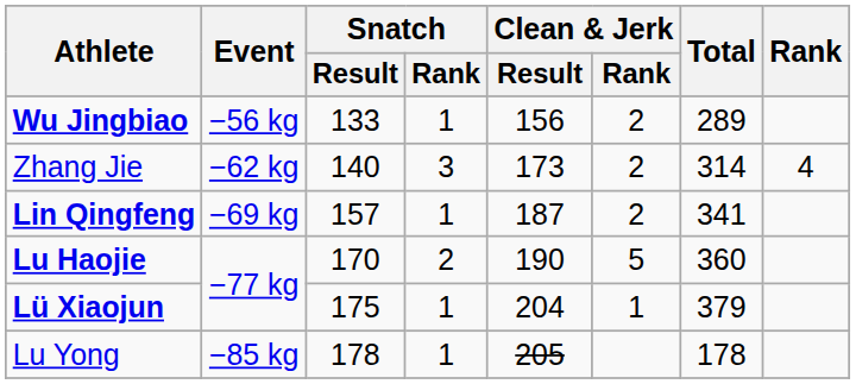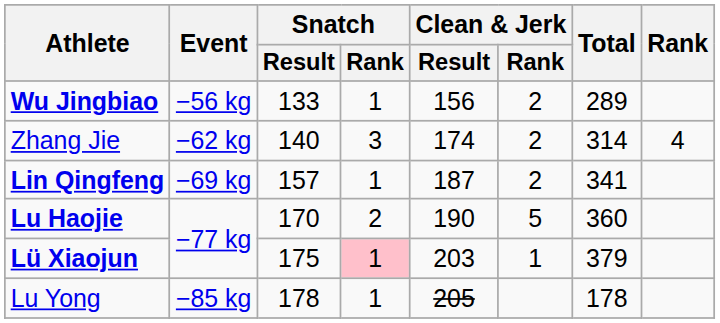 <table class="wikitable" style="font-size:90%">
 <tr>
 <th rowspan="2">Athlete</th>
 <th rowspan="2">Event</th>
 <th colspan="2">Snatch</th>
 <th colspan="2">Clean & Jerk</th>
 <th rowspan="2">Total</th>
 <th rowspan="2">Rank</th>
 </tr>
 <tr style="font-size:95%">
 <th>Result</th>
 <th>Rank</th>
 <th>Result</th>
 <th>Rank</th>
 </tr>
 <tr align=center>
 <td align=left><strong><a href='#'>Wu Jingbiao</a></strong></td>
 <td align=left><a href='#'>−56 kg</a></td>
 <td>133</td>
 <td>1</td>
 <td>156</td>
 <td>2</td>
 <td>289</td>
 <td></td>
 </tr>
 <tr align=center>
 <td align=left><a href='#'>Zhang Jie</a></td>
 <td align=left><a href='#'>−62 kg</a></td>
 <td>140</td>
 <td>3</td>
-<td>173</td>
+<td>174</td>
 <td>2</td>
 <td>314</td>
 <td>4</td>
 </tr>
 <tr align=center>
 <td align=left><strong><a href='#'>Lin Qingfeng</a></strong></td>
 <td align=left><a href='#'>−69 kg</a></td>
 <td>157</td>
 <td>1</td>
 <td>187</td>
 <td>2</td>
 <td>341</td>
 <td></td>
 </tr>
 <tr align=center>
 <td align=left><strong><a href='#'>Lu Haojie</a></strong></td>
 <td align=left rowspan=2><a href='#'>−77 kg</a></td>
 <td>170</td>
 <td>2</td>
 <td>190</td>
 <td>5</td>
 <td>360</td>
 <td></td>
 </tr>
 <tr align=center>
 <td align=left><strong><a href='#'>Lü Xiaojun</a></strong></td>
 <td>175 </td>
-<td>1</td>
-<td>204</td>
+<td style="background: pink;">1</td>
+<td>203</td>
 <td>1</td>
 <td>379 </td>
 <td></td>
 </tr>
 <tr align=center>
 <td align=left><a href='#'>Lu Yong</a></td>
 <td align=left><a href='#'>−85 kg</a></td>
 <td>178</td>
 <td>1</td>
 <td><s>205</s></td>
 <td></td>
 <td>178</td>
 <td></td>
 </tr>
 </table>
